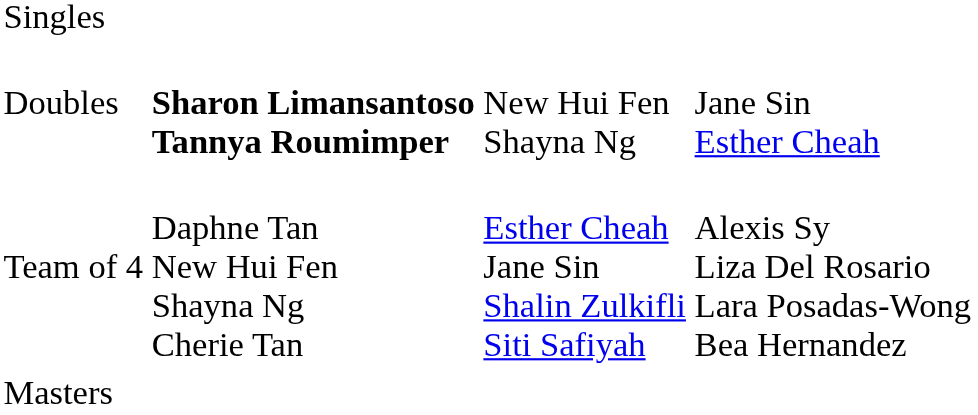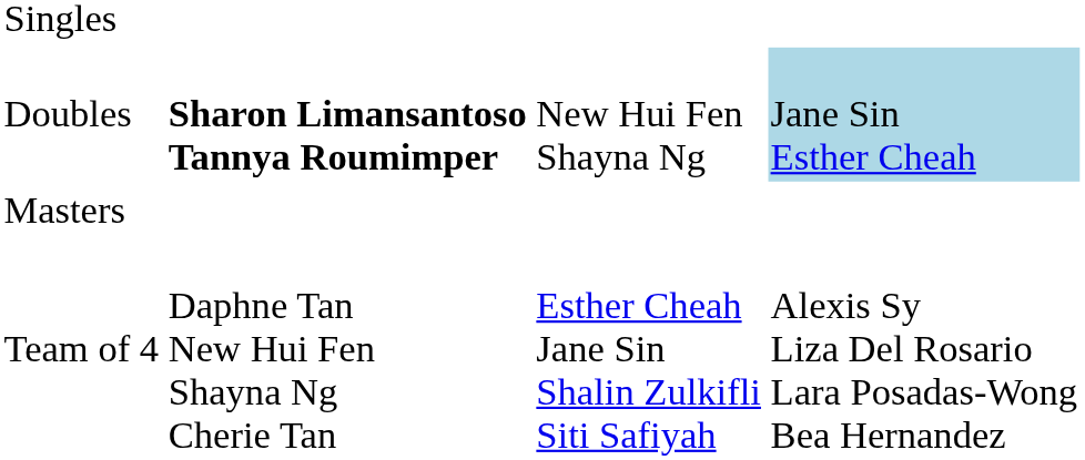 <table>
 <tr>
 <td>Singles<br></td>
 <td></td>
 <td></td>
 <td></td>
 </tr>
 <tr>
 <td>Doubles<br></td>
 <td><strong><br>Sharon Limansantoso<br>Tannya Roumimper</strong></td>
 <td><br>New Hui Fen<br>Shayna Ng</td>
-<td><br>Jane Sin<br><a href='#'>Esther Cheah</a></td>
+<td style="background: lightblue;"><br>Jane Sin<br><a href='#'>Esther Cheah</a></td>
+</tr>
+<tr>
+<td>Masters<br></td>
+<td></td>
+<td></td>
+<td></td>
 </tr>
 <tr>
 <td>Team of 4<br></td>
 <td><br>Daphne Tan<br>New Hui Fen<br>Shayna Ng<br>Cherie Tan</td>
 <td><br><a href='#'>Esther Cheah</a><br>Jane Sin<br><a href='#'>Shalin Zulkifli</a><br><a href='#'>Siti Safiyah</a></td>
 <td><br>Alexis Sy<br>Liza Del Rosario<br>Lara Posadas-Wong<br>Bea Hernandez</td>
 </tr>
-<tr>
-<td>Masters<br></td>
-<td></td>
-<td></td>
-<td></td>
-</tr>
 </table>
